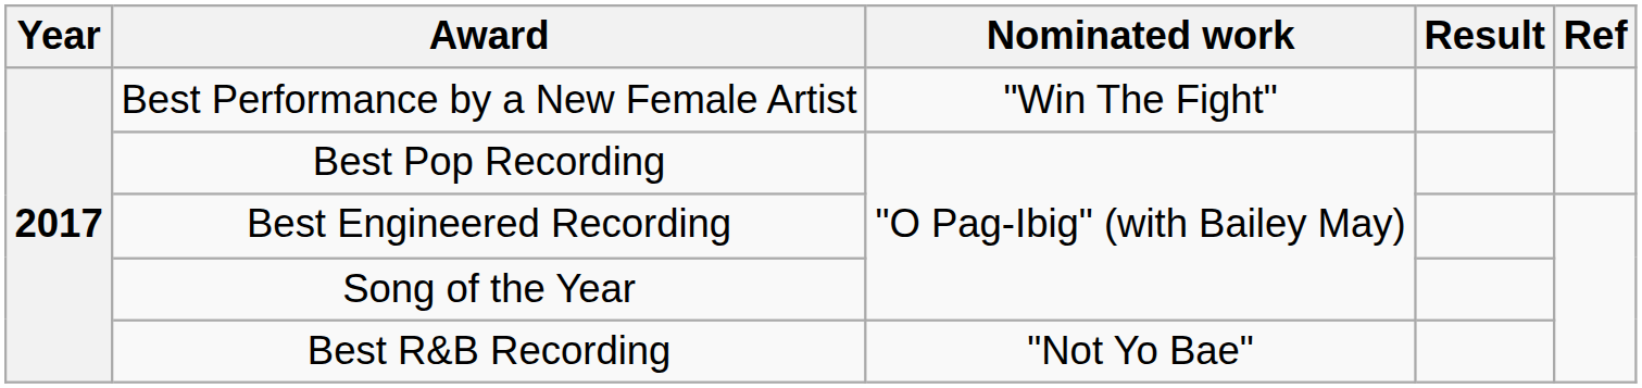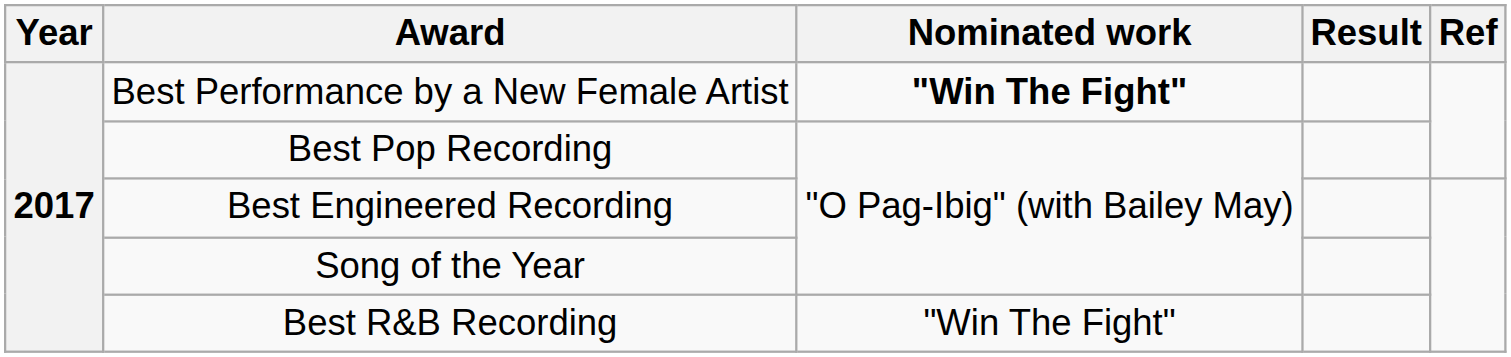 <table class="wikitable sortable" style=text-align:center>
 <tr>
 <th>Year</th>
 <th>Award</th>
 <th>Nominated work</th>
 <th>Result</th>
 <th>Ref</th>
 </tr>
 <tr>
 <th rowspan="5">2017</th>
 <td>Best Performance by a New Female Artist</td>
-<td align=center>"Win The Fight"</td>
+<td align=center><strong>"Win The Fight"</strong></td>
 <td></td>
 <td rowspan="2"></td>
 </tr>
 <tr>
 <td>Best Pop Recording</td>
 <td align=center rowspan="3">"O Pag-Ibig" (with Bailey May)</td>
 <td></td>
 </tr>
 <tr>
 <td>Best Engineered Recording</td>
 <td></td>
 <td rowspan="3"></td>
 </tr>
 <tr>
 <td>Song of the Year</td>
 <td></td>
 </tr>
 <tr>
 <td>Best R&B Recording</td>
-<td align=center>"Not Yo Bae"</td>
+<td align=center>"Win The Fight"</td>
 <td></td>
 </tr>
 </table>
